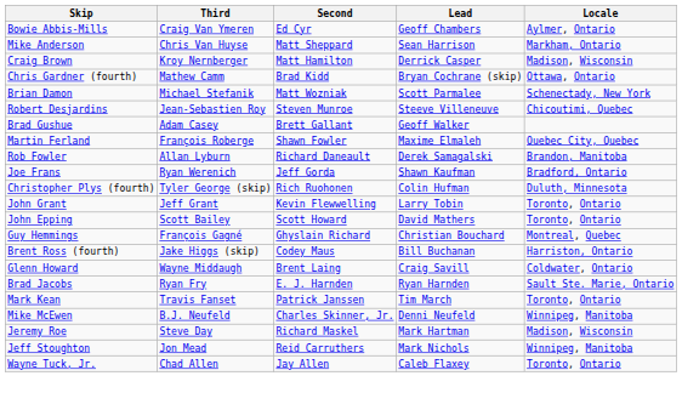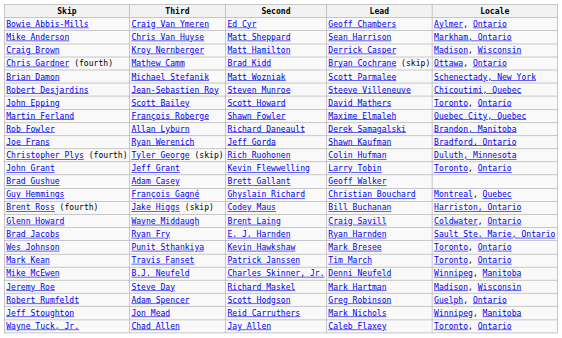 <table class=wikitable>
 <tr>
 <th>Skip</th>
 <th>Third</th>
 <th>Second</th>
 <th>Lead</th>
 <th>Locale</th>
 </tr>
 <tr>
 <td><a href='#'>Bowie Abbis-Mills</a></td>
 <td><a href='#'>Craig Van Ymeren</a></td>
 <td><a href='#'>Ed Cyr</a></td>
 <td><a href='#'>Geoff Chambers</a></td>
 <td> <a href='#'>Aylmer</a>, <a href='#'>Ontario</a></td>
 </tr>
 <tr>
 <td><a href='#'>Mike Anderson</a></td>
 <td><a href='#'>Chris Van Huyse</a></td>
 <td><a href='#'>Matt Sheppard</a></td>
 <td><a href='#'>Sean Harrison</a></td>
 <td> <a href='#'>Markham, Ontario</a></td>
 </tr>
 <tr>
 <td><a href='#'>Craig Brown</a></td>
 <td><a href='#'>Kroy Nernberger</a></td>
 <td><a href='#'>Matt Hamilton</a></td>
 <td><a href='#'>Derrick Casper</a></td>
 <td> <a href='#'>Madison</a>, <a href='#'>Wisconsin</a></td>
 </tr>
 <tr>
 <td><a href='#'>Chris Gardner</a> (fourth)</td>
 <td><a href='#'>Mathew Camm</a></td>
 <td><a href='#'>Brad Kidd</a></td>
 <td><a href='#'>Bryan Cochrane</a> (skip)</td>
 <td> <a href='#'>Ottawa</a>, <a href='#'>Ontario</a></td>
 </tr>
 <tr>
 <td><a href='#'>Brian Damon</a></td>
 <td><a href='#'>Michael Stefanik</a></td>
 <td><a href='#'>Matt Wozniak</a></td>
 <td><a href='#'>Scott Parmalee</a></td>
 <td> <a href='#'>Schenectady, New York</a></td>
 </tr>
 <tr>
 <td><a href='#'>Robert Desjardins</a></td>
 <td><a href='#'>Jean-Sebastien Roy</a></td>
 <td><a href='#'>Steven Munroe</a></td>
 <td><a href='#'>Steeve Villeneuve</a></td>
 <td> <a href='#'>Chicoutimi, Quebec</a></td>
 </tr>
 <tr>
-<td><a href='#'>Brad Gushue</a></td>
-<td><a href='#'>Adam Casey</a></td>
-<td><a href='#'>Brett Gallant</a></td>
-<td><a href='#'>Geoff Walker</a></td>
-<td></td>
+<td><a href='#'>John Epping</a></td>
+<td><a href='#'>Scott Bailey</a></td>
+<td><a href='#'>Scott Howard</a></td>
+<td><a href='#'>David Mathers</a></td>
+<td> <a href='#'>Toronto</a>, <a href='#'>Ontario</a></td>
 </tr>
 <tr>
 <td><a href='#'>Martin Ferland</a></td>
 <td><a href='#'>François Roberge</a></td>
 <td><a href='#'>Shawn Fowler</a></td>
 <td><a href='#'>Maxime Elmaleh</a></td>
 <td> <a href='#'>Quebec City, Quebec</a></td>
 </tr>
 <tr>
 <td><a href='#'>Rob Fowler</a></td>
 <td><a href='#'>Allan Lyburn</a></td>
 <td><a href='#'>Richard Daneault</a></td>
 <td><a href='#'>Derek Samagalski</a></td>
 <td> <a href='#'>Brandon, Manitoba</a></td>
 </tr>
 <tr>
 <td><a href='#'>Joe Frans</a></td>
 <td><a href='#'>Ryan Werenich</a></td>
 <td><a href='#'>Jeff Gorda</a></td>
 <td><a href='#'>Shawn Kaufman</a></td>
 <td> <a href='#'>Bradford, Ontario</a></td>
 </tr>
 <tr>
 <td><a href='#'>Christopher Plys</a> (fourth)</td>
 <td><a href='#'>Tyler George</a> (skip)</td>
 <td><a href='#'>Rich Ruohonen</a></td>
 <td><a href='#'>Colin Hufman</a></td>
 <td> <a href='#'>Duluth, Minnesota</a></td>
 </tr>
 <tr>
 <td><a href='#'>John Grant</a></td>
 <td><a href='#'>Jeff Grant</a></td>
 <td><a href='#'>Kevin Flewwelling</a></td>
 <td><a href='#'>Larry Tobin</a></td>
 <td> <a href='#'>Toronto</a>, <a href='#'>Ontario</a></td>
 </tr>
 <tr>
-<td><a href='#'>John Epping</a></td>
-<td><a href='#'>Scott Bailey</a></td>
-<td><a href='#'>Scott Howard</a></td>
-<td><a href='#'>David Mathers</a></td>
-<td> <a href='#'>Toronto</a>, <a href='#'>Ontario</a></td>
+<td><a href='#'>Brad Gushue</a></td>
+<td><a href='#'>Adam Casey</a></td>
+<td><a href='#'>Brett Gallant</a></td>
+<td><a href='#'>Geoff Walker</a></td>
+<td></td>
 </tr>
 <tr>
 <td><a href='#'>Guy Hemmings</a></td>
 <td><a href='#'>François Gagné</a></td>
 <td><a href='#'>Ghyslain Richard</a></td>
 <td><a href='#'>Christian Bouchard</a></td>
 <td> <a href='#'>Montreal</a>, <a href='#'>Quebec</a></td>
 </tr>
 <tr>
 <td><a href='#'>Brent Ross</a> (fourth)</td>
 <td><a href='#'>Jake Higgs</a> (skip)</td>
 <td><a href='#'>Codey Maus</a></td>
 <td><a href='#'>Bill Buchanan</a></td>
 <td> <a href='#'>Harriston, Ontario</a></td>
 </tr>
 <tr>
 <td><a href='#'>Glenn Howard</a></td>
 <td><a href='#'>Wayne Middaugh</a></td>
 <td><a href='#'>Brent Laing</a></td>
 <td><a href='#'>Craig Savill</a></td>
 <td> <a href='#'>Coldwater</a>, <a href='#'>Ontario</a></td>
 </tr>
 <tr>
 <td><a href='#'>Brad Jacobs</a></td>
 <td><a href='#'>Ryan Fry</a></td>
 <td><a href='#'>E. J. Harnden</a></td>
 <td><a href='#'>Ryan Harnden</a></td>
 <td> <a href='#'>Sault Ste. Marie, Ontario</a></td>
 </tr>
 <tr>
+<td><a href='#'>Wes Johnson</a></td>
+<td><a href='#'>Punit Sthankiya</a></td>
+<td><a href='#'>Kevin Hawkshaw</a></td>
+<td><a href='#'>Mark Bresee</a></td>
+<td> <a href='#'>Toronto</a>, <a href='#'>Ontario</a></td>
+</tr>
+<tr>
 <td><a href='#'>Mark Kean</a></td>
 <td><a href='#'>Travis Fanset</a></td>
 <td><a href='#'>Patrick Janssen</a></td>
 <td><a href='#'>Tim March</a></td>
 <td> <a href='#'>Toronto</a>, <a href='#'>Ontario</a></td>
 </tr>
 <tr>
 <td><a href='#'>Mike McEwen</a></td>
 <td><a href='#'>B.J. Neufeld</a></td>
 <td><a href='#'>Charles Skinner, Jr.</a></td>
 <td><a href='#'>Denni Neufeld</a></td>
 <td> <a href='#'>Winnipeg</a>, <a href='#'>Manitoba</a></td>
 </tr>
 <tr>
 <td><a href='#'>Jeremy Roe</a></td>
 <td><a href='#'>Steve Day</a></td>
 <td><a href='#'>Richard Maskel</a></td>
 <td><a href='#'>Mark Hartman</a></td>
 <td> <a href='#'>Madison</a>, <a href='#'>Wisconsin</a></td>
 </tr>
 <tr>
+<td><a href='#'>Robert Rumfeldt</a></td>
+<td><a href='#'>Adam Spencer</a></td>
+<td><a href='#'>Scott Hodgson</a></td>
+<td><a href='#'>Greg Robinson</a></td>
+<td> <a href='#'>Guelph</a>, <a href='#'>Ontario</a></td>
+</tr>
+<tr>
 <td><a href='#'>Jeff Stoughton</a></td>
 <td><a href='#'>Jon Mead</a></td>
 <td><a href='#'>Reid Carruthers</a></td>
 <td><a href='#'>Mark Nichols</a></td>
 <td> <a href='#'>Winnipeg</a>, <a href='#'>Manitoba</a></td>
 </tr>
 <tr>
 <td><a href='#'>Wayne Tuck, Jr.</a></td>
 <td><a href='#'>Chad Allen</a></td>
 <td><a href='#'>Jay Allen</a></td>
 <td><a href='#'>Caleb Flaxey</a></td>
 <td> <a href='#'>Toronto</a>, <a href='#'>Ontario</a></td>
 </tr>
 </table>
